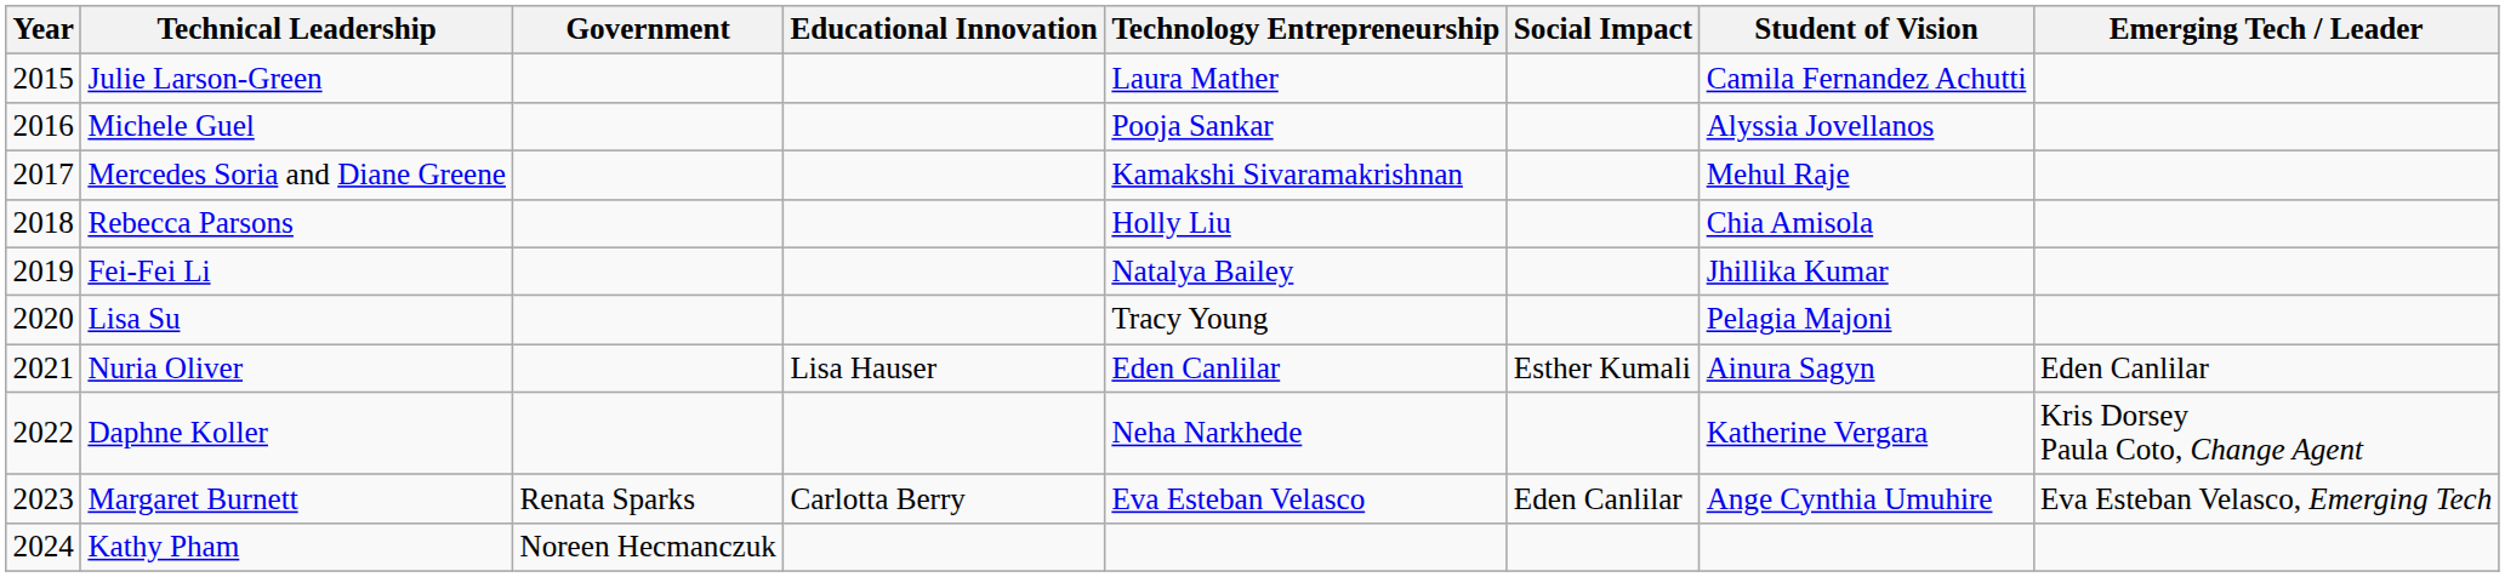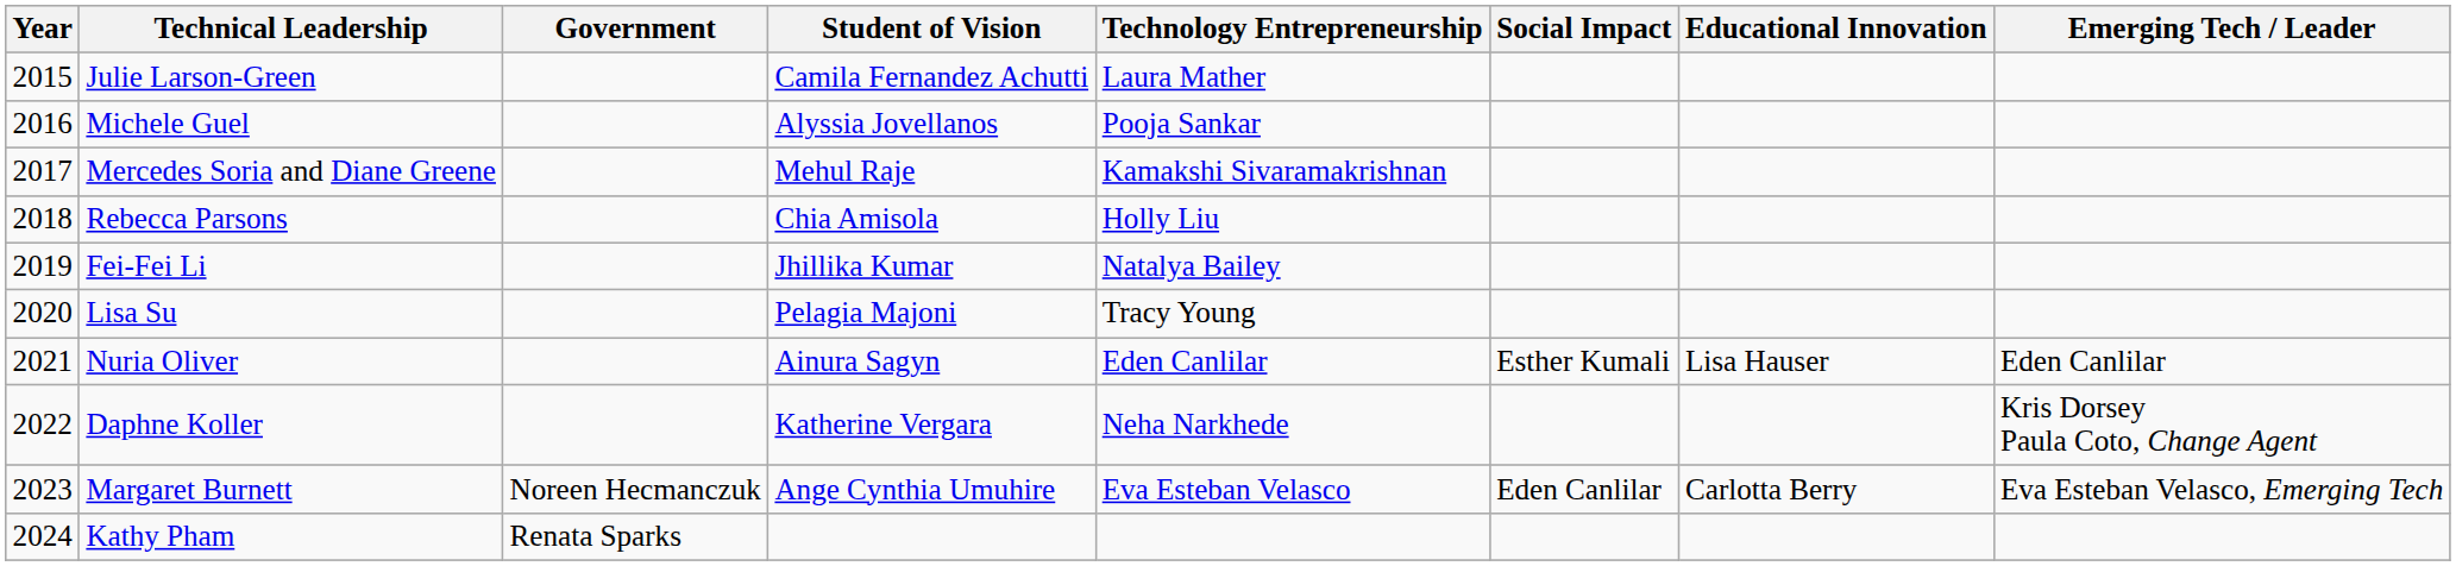 <table class="wikitable">
 <tr>
 <th>Year</th>
 <th>Technical Leadership</th>
 <th>Government</th>
-<th>Educational Innovation</th>
+<th>Student of Vision</th>
 <th>Technology Entrepreneurship</th>
 <th>Social Impact</th>
-<th>Student of Vision</th>
+<th>Educational Innovation</th>
 <th>Emerging Tech / Leader</th>
 </tr>
 <tr>
 <td>2015</td>
 <td><a href='#'>Julie Larson-Green</a></td>
 <td></td>
-<td></td>
+<td><a href='#'>Camila Fernandez Achutti</a></td>
 <td><a href='#'>Laura Mather</a></td>
 <td></td>
-<td><a href='#'>Camila Fernandez Achutti</a></td>
+<td></td>
 <td></td>
 </tr>
 <tr>
 <td>2016</td>
 <td><a href='#'>Michele Guel</a></td>
 <td></td>
-<td></td>
+<td><a href='#'>Alyssia Jovellanos</a></td>
 <td><a href='#'>Pooja Sankar</a></td>
 <td></td>
-<td><a href='#'>Alyssia Jovellanos</a></td>
+<td></td>
 <td></td>
 </tr>
 <tr>
 <td>2017</td>
 <td><a href='#'>Mercedes Soria</a> and <a href='#'>Diane Greene</a></td>
 <td></td>
-<td></td>
+<td><a href='#'>Mehul Raje</a></td>
 <td><a href='#'>Kamakshi Sivaramakrishnan</a></td>
 <td></td>
-<td><a href='#'>Mehul Raje</a></td>
+<td></td>
 <td></td>
 </tr>
 <tr>
 <td>2018</td>
 <td><a href='#'>Rebecca Parsons</a></td>
 <td></td>
-<td></td>
+<td><a href='#'>Chia Amisola</a></td>
 <td><a href='#'>Holly Liu</a></td>
 <td></td>
-<td><a href='#'>Chia Amisola</a></td>
+<td></td>
 <td></td>
 </tr>
 <tr>
 <td>2019</td>
 <td><a href='#'>Fei-Fei Li</a></td>
 <td></td>
-<td></td>
+<td><a href='#'>Jhillika Kumar</a></td>
 <td><a href='#'>Natalya Bailey</a></td>
 <td></td>
-<td><a href='#'>Jhillika Kumar</a></td>
+<td></td>
 <td></td>
 </tr>
 <tr>
 <td>2020</td>
 <td><a href='#'>Lisa Su</a></td>
 <td></td>
-<td></td>
+<td><a href='#'>Pelagia Majoni</a></td>
 <td>Tracy Young</td>
 <td></td>
-<td><a href='#'>Pelagia Majoni</a></td>
+<td></td>
 <td></td>
 </tr>
 <tr>
 <td>2021</td>
 <td><a href='#'>Nuria Oliver</a></td>
 <td></td>
-<td>Lisa Hauser</td>
+<td><a href='#'>Ainura Sagyn</a></td>
 <td><a href='#'>Eden Canlilar</a></td>
 <td>Esther Kumali</td>
-<td><a href='#'>Ainura Sagyn</a></td>
+<td>Lisa Hauser</td>
 <td>Eden Canlilar</td>
 </tr>
 <tr>
 <td>2022</td>
 <td><a href='#'>Daphne Koller</a></td>
 <td></td>
-<td></td>
+<td><a href='#'>Katherine Vergara</a></td>
 <td><a href='#'>Neha Narkhede</a></td>
 <td></td>
-<td><a href='#'>Katherine Vergara</a></td>
+<td></td>
 <td>Kris Dorsey<br>Paula Coto, <em>Change Agent</em></td>
 </tr>
 <tr>
 <td>2023</td>
 <td><a href='#'>Margaret Burnett</a></td>
-<td>Renata Sparks</td>
-<td>Carlotta Berry</td>
+<td>Noreen Hecmanczuk</td>
+<td><a href='#'>Ange Cynthia Umuhire</a></td>
 <td><a href='#'>Eva Esteban Velasco</a></td>
 <td>Eden Canlilar</td>
-<td><a href='#'>Ange Cynthia Umuhire</a></td>
+<td>Carlotta Berry</td>
 <td>Eva Esteban Velasco, <em>Emerging Tech</em></td>
 </tr>
 <tr>
 <td>2024</td>
 <td><a href='#'>Kathy Pham</a></td>
-<td>Noreen Hecmanczuk</td>
+<td>Renata Sparks</td>
 <td></td>
 <td></td>
 <td></td>
 <td></td>
 <td></td>
 </tr>
 </table>
